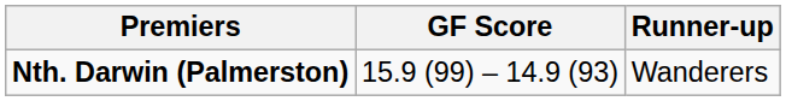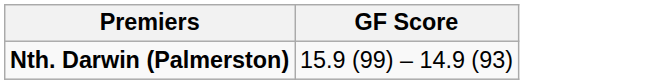 <table class="wikitable" style="text-align:left;">
 <tr style="background:#efefef;">
 <th>Premiers</th>
 <th>GF Score</th>
-<th>Runner-up</th>
 </tr>
 <tr>
 <td><strong>Nth. Darwin (Palmerston)</strong></td>
 <td>15.9 (99) – 14.9 (93)</td>
-<td>Wanderers</td>
 </tr>
 </table>
